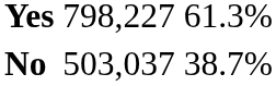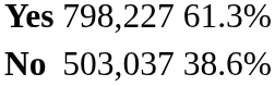 <table>
 <tr>
 <td><strong>Yes</strong></td>
 <td>798,227</td>
 <td>61.3%</td>
 </tr>
 <tr>
 <td><strong>No</strong></td>
 <td>503,037</td>
-<td>38.7%</td>
+<td>38.6%</td>
 </tr>
 </table>
